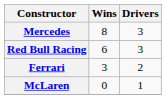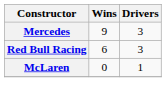 <table class="sortable wikitable plainrowheaders" style="text-align:center">
 <tr>
 <th scope=col>Constructor</th>
 <th scope=col data-sort-type=number>Wins</th>
 <th scope=col data-sort-type=number>Drivers</th>
 </tr>
 <tr>
 <th scope=row><a href='#'>Mercedes</a></th>
-<td>8</td>
+<td>9</td>
 <td>3</td>
 </tr>
 <tr>
 <th scope=row><a href='#'>Red Bull Racing</a></th>
 <td>6</td>
 <td>3</td>
-</tr>
-<tr>
-<th scope=row><a href='#'>Ferrari</a></th>
-<td>3</td>
-<td>2</td>
 </tr>
 <tr>
 <th scope=row><a href='#'>McLaren</a></th>
 <td>0</td>
 <td>1</td>
 </tr>
 <tr>
 </tr>
 </table>
